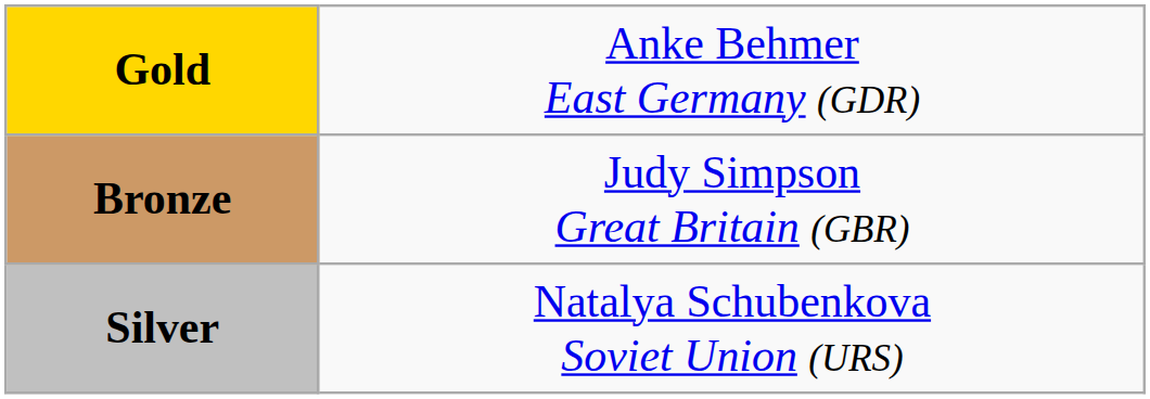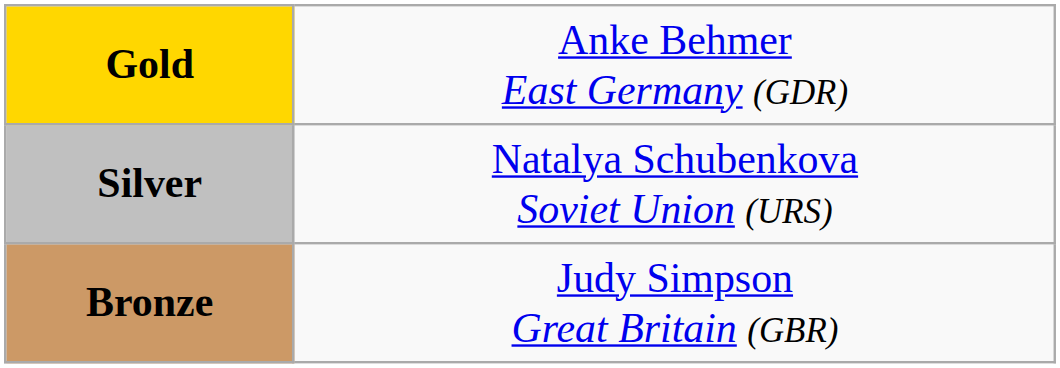 <table class="wikitable" style=" text-align:center; font-size:110%;" width="35%">
 <tr>
 <td bgcolor="gold"><strong>Gold</strong></td>
 <td> <a href='#'>Anke Behmer</a><br><em><a href='#'>East Germany</a> <small>(GDR)</small></em></td>
 </tr>
 <tr>
+<td bgcolor="silver"><strong>Silver</strong></td>
+<td> <a href='#'>Natalya Schubenkova</a><br><em><a href='#'>Soviet Union</a> <small>(URS)</small></em></td>
+</tr>
+<tr>
 <td bgcolor="CC9966"><strong>Bronze</strong></td>
 <td> <a href='#'>Judy Simpson</a><br><em><a href='#'>Great Britain</a> <small>(GBR)</small></em></td>
 </tr>
-<tr>
-<td bgcolor="silver"><strong>Silver</strong></td>
-<td> <a href='#'>Natalya Schubenkova</a><br><em><a href='#'>Soviet Union</a> <small>(URS)</small></em></td>
-</tr>
 </table>
